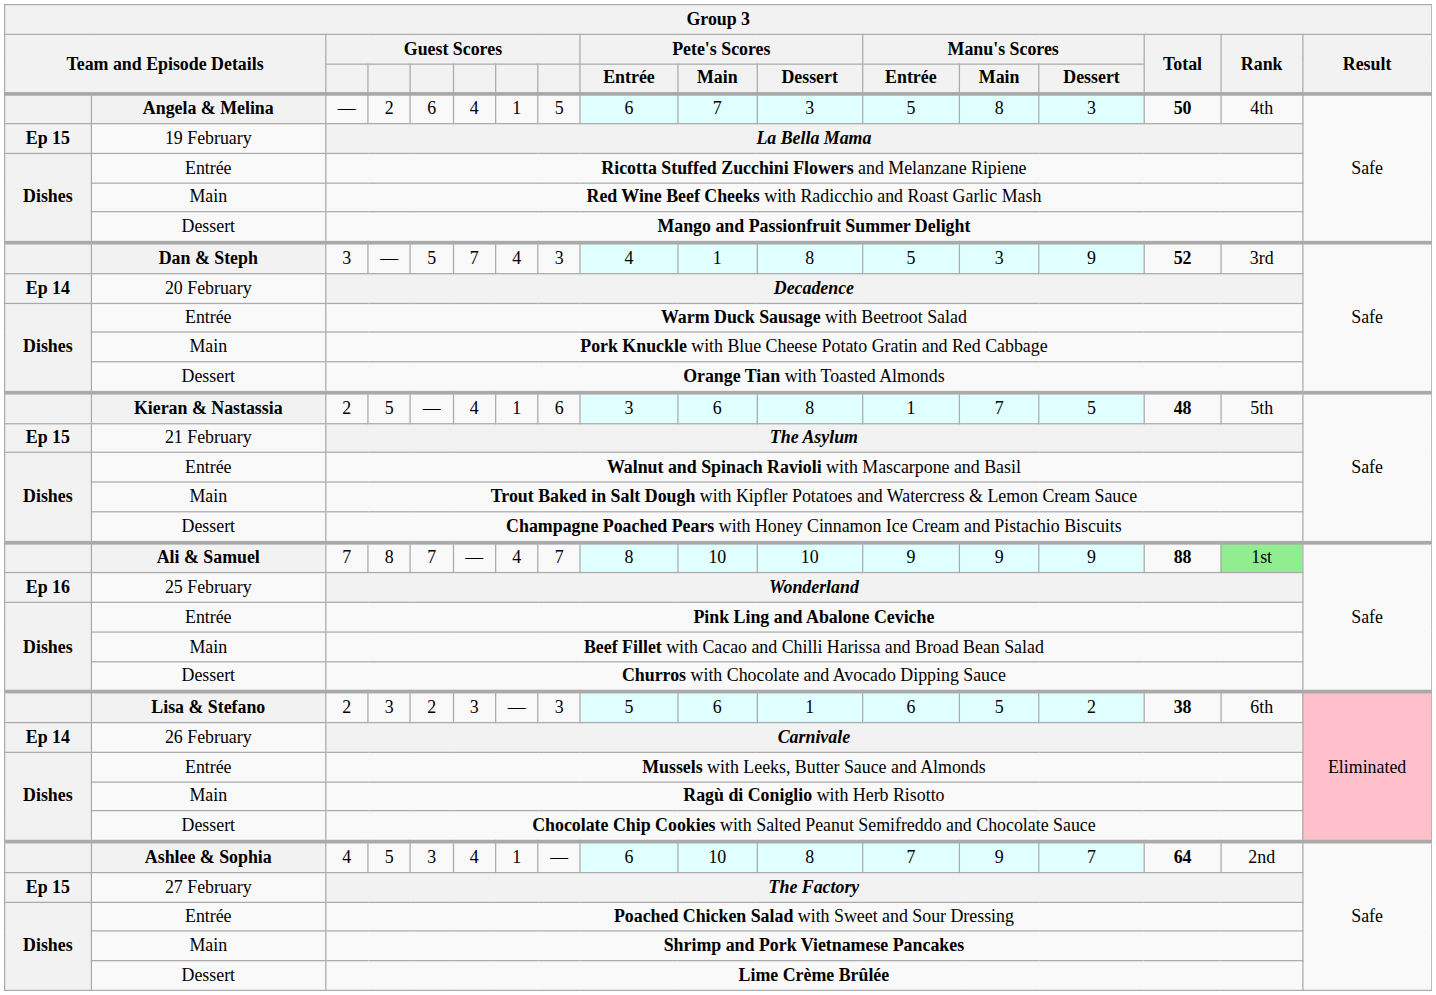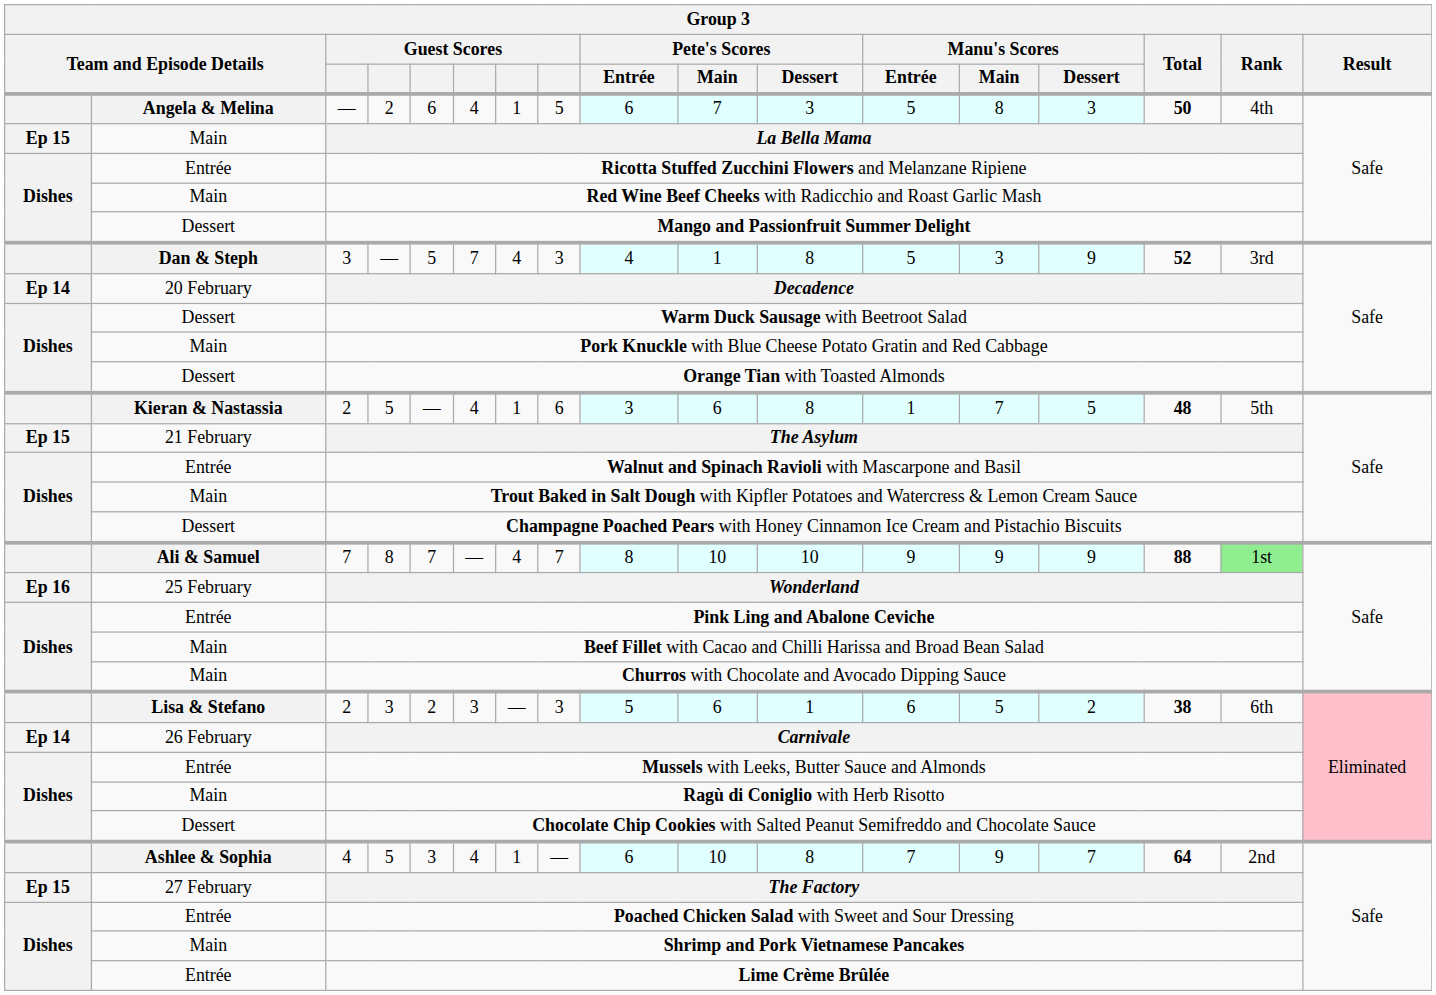 <table class="wikitable plainrowheaders" style="margin:1em auto; text-align:center; font-size:90%; width:80em;">
 <tr>
 <th colspan="20" >Group 3</th>
 </tr>
 <tr>
 <th scope="col" rowspan="2" colspan="2">Team and Episode Details</th>
 <th scope="col" colspan="6">Guest Scores</th>
 <th scope="col" colspan="3">Pete's Scores</th>
 <th scope="col" colspan="3">Manu's Scores</th>
 <th scope="col" rowspan="2">Total<br><small></small></th>
 <th scope="col" rowspan="2">Rank</th>
 <th scope="col" rowspan="2">Result</th>
 </tr>
 <tr>
 <th scope="col"><small></small></th>
 <th scope="col"><small></small></th>
 <th scope="col"><small></small></th>
 <th scope="col"><small></small></th>
 <th scope="col"><small></small></th>
 <th scope="col"><small></small></th>
 <th scope="col">Entrée</th>
 <th scope="col">Main</th>
 <th scope="col">Dessert</th>
 <th scope="col">Entrée</th>
 <th scope="col">Main</th>
 <th scope="col">Dessert</th>
 </tr>
 <tr style="border-top:3px solid #aaa;">
 </tr>
 <tr>
 <th></th>
 <th style="text-align:centre">Angela & Melina</th>
 <td>—</td>
 <td>2</td>
 <td>6</td>
 <td>4</td>
 <td>1</td>
 <td>5</td>
 <td bgcolor=#E0FFFF>6</td>
 <td bgcolor=#E0FFFF>7</td>
 <td bgcolor=#E0FFFF>3</td>
 <td bgcolor=#E0FFFF>5</td>
 <td bgcolor=#E0FFFF>8</td>
 <td bgcolor=#E0FFFF>3</td>
 <td><strong>50</strong></td>
 <td>4th</td>
 <td rowspan="5">Safe</td>
 </tr>
 <tr>
 <th>Ep 15</th>
-<td>19 February</td>
+<td>Main</td>
 <th colspan="14"><em>La Bella Mama</em></th>
 </tr>
 <tr>
 <th rowspan="3">Dishes</th>
 <td>Entrée</td>
 <td colspan="14"><strong>Ricotta Stuffed Zucchini Flowers</strong> and Melanzane Ripiene</td>
 </tr>
 <tr>
 <td>Main</td>
 <td colspan="14"><strong>Red Wine Beef Cheeks</strong> with Radicchio and Roast Garlic Mash</td>
 </tr>
 <tr>
 <td>Dessert</td>
 <td colspan="14"><strong>Mango and Passionfruit Summer Delight</strong></td>
 </tr>
 <tr style="border-top:3px solid #aaa;">
 <th></th>
 <th style="text-align:centre">Dan & Steph</th>
 <td>3</td>
 <td>—</td>
 <td>5</td>
 <td>7</td>
 <td>4</td>
 <td>3</td>
 <td bgcolor=#E0FFFF>4</td>
 <td bgcolor=#E0FFFF>1</td>
 <td bgcolor=#E0FFFF>8</td>
 <td bgcolor=#E0FFFF>5</td>
 <td bgcolor=#E0FFFF>3</td>
 <td bgcolor=#E0FFFF>9</td>
 <td><strong>52</strong></td>
 <td>3rd</td>
 <td rowspan="5">Safe</td>
 </tr>
 <tr>
 <th>Ep 14</th>
 <td>20 February</td>
 <th colspan="14"><em>Decadence</em></th>
 </tr>
 <tr>
 <th rowspan="3">Dishes</th>
-<td>Entrée</td>
+<td>Dessert</td>
 <td colspan="14"><strong>Warm Duck Sausage</strong> with Beetroot Salad</td>
 </tr>
 <tr>
 <td>Main</td>
 <td colspan="14"><strong>Pork Knuckle</strong> with Blue Cheese Potato Gratin and Red Cabbage</td>
 </tr>
 <tr>
 <td>Dessert</td>
 <td colspan="14"><strong>Orange Tian</strong> with Toasted Almonds</td>
 </tr>
 <tr style="border-top:3px solid #aaa;">
 <th></th>
 <th style="text-align:centre">Kieran & Nastassia</th>
 <td>2</td>
 <td>5</td>
 <td>—</td>
 <td>4</td>
 <td>1</td>
 <td>6</td>
 <td bgcolor=#E0FFFF>3</td>
 <td bgcolor=#E0FFFF>6</td>
 <td bgcolor=#E0FFFF>8</td>
 <td bgcolor=#E0FFFF>1</td>
 <td bgcolor=#E0FFFF>7</td>
 <td bgcolor=#E0FFFF>5</td>
 <td><strong>48</strong></td>
 <td>5th</td>
 <td rowspan="5">Safe</td>
 </tr>
 <tr>
 <th>Ep 15</th>
 <td>21 February</td>
 <th colspan="14"><em>The Asylum</em></th>
 </tr>
 <tr>
 <th rowspan="3">Dishes</th>
 <td>Entrée</td>
 <td colspan="14"><strong>Walnut and Spinach Ravioli</strong> with Mascarpone and Basil</td>
 </tr>
 <tr>
 <td>Main</td>
 <td colspan="14"><strong>Trout Baked in Salt Dough</strong> with Kipfler Potatoes and Watercress & Lemon Cream Sauce</td>
 </tr>
 <tr>
 <td>Dessert</td>
 <td colspan="14"><strong>Champagne Poached Pears</strong> with Honey Cinnamon Ice Cream and Pistachio Biscuits</td>
 </tr>
 <tr style="border-top:3px solid #aaa;">
 <th></th>
 <th style="text-align:centre">Ali & Samuel</th>
 <td>7</td>
 <td>8</td>
 <td>7</td>
 <td>—</td>
 <td>4</td>
 <td>7</td>
 <td bgcolor=#E0FFFF>8</td>
 <td bgcolor=#E0FFFF>10</td>
 <td bgcolor=#E0FFFF>10</td>
 <td bgcolor=#E0FFFF>9</td>
 <td bgcolor=#E0FFFF>9</td>
 <td bgcolor=#E0FFFF>9</td>
 <td><strong>88</strong></td>
 <td style="background:lightgreen;">1st</td>
 <td rowspan="5">Safe</td>
 </tr>
 <tr>
 <th>Ep 16</th>
 <td>25 February</td>
 <th colspan="14"><em>Wonderland</em></th>
 </tr>
 <tr>
 <th rowspan="3">Dishes</th>
 <td>Entrée</td>
 <td colspan="14"><strong>Pink Ling and Abalone Ceviche</strong></td>
 </tr>
 <tr>
 <td>Main</td>
 <td colspan="14"><strong>Beef Fillet</strong> with Cacao and Chilli Harissa and Broad Bean Salad</td>
 </tr>
 <tr>
-<td>Dessert</td>
+<td>Main</td>
 <td colspan="14"><strong>Churros</strong> with Chocolate and Avocado Dipping Sauce</td>
 </tr>
 <tr style="border-top:3px solid #aaa;">
 <th></th>
 <th style="text-align:centre">Lisa & Stefano</th>
 <td>2</td>
 <td>3</td>
 <td>2</td>
 <td>3</td>
 <td>—</td>
 <td>3</td>
 <td bgcolor=#E0FFFF>5</td>
 <td bgcolor=#E0FFFF>6</td>
 <td bgcolor=#E0FFFF>1</td>
 <td bgcolor=#E0FFFF>6</td>
 <td bgcolor=#E0FFFF>5</td>
 <td bgcolor=#E0FFFF>2</td>
 <td><strong>38</strong></td>
 <td>6th</td>
 <td rowspan="5" style="background:pink;">Eliminated</td>
 </tr>
 <tr>
 <th>Ep 14</th>
 <td>26 February</td>
 <th colspan="14"><em>Carnivale</em></th>
 </tr>
 <tr>
 <th rowspan="3">Dishes</th>
 <td>Entrée</td>
 <td colspan="14"><strong>Mussels</strong> with Leeks, Butter Sauce and Almonds</td>
 </tr>
 <tr>
 <td>Main</td>
 <td colspan="14"><strong>Ragù di Coniglio</strong> with Herb Risotto</td>
 </tr>
 <tr>
 <td>Dessert</td>
 <td colspan="14"><strong>Chocolate Chip Cookies</strong> with Salted Peanut Semifreddo and Chocolate Sauce</td>
 </tr>
 <tr style="border-top:3px solid #aaa;">
 <th></th>
 <th style="text-align:centre">Ashlee & Sophia</th>
 <td>4</td>
 <td>5</td>
 <td>3</td>
 <td>4</td>
 <td>1</td>
 <td>—</td>
 <td bgcolor=#E0FFFF>6</td>
 <td bgcolor=#E0FFFF>10</td>
 <td bgcolor=#E0FFFF>8</td>
 <td bgcolor=#E0FFFF>7</td>
 <td bgcolor=#E0FFFF>9</td>
 <td bgcolor=#E0FFFF>7</td>
 <td><strong>64</strong></td>
 <td>2nd</td>
 <td rowspan="5">Safe</td>
 </tr>
 <tr>
 <th>Ep 15</th>
 <td>27 February</td>
 <th colspan="14"><em>The Factory</em></th>
 </tr>
 <tr>
 <th rowspan="3">Dishes</th>
 <td>Entrée</td>
 <td colspan="14"><strong>Poached Chicken Salad</strong> with Sweet and Sour Dressing</td>
 </tr>
 <tr>
 <td>Main</td>
 <td colspan="14"><strong>Shrimp and Pork Vietnamese Pancakes</strong></td>
 </tr>
 <tr>
-<td>Dessert</td>
+<td>Entrée</td>
 <td colspan="14"><strong>Lime Crème Brûlée</strong></td>
 </tr>
 </table>
